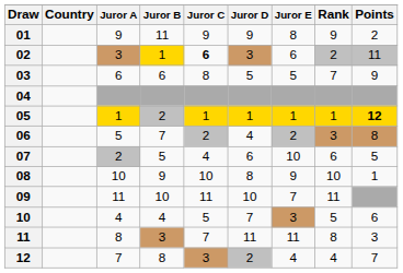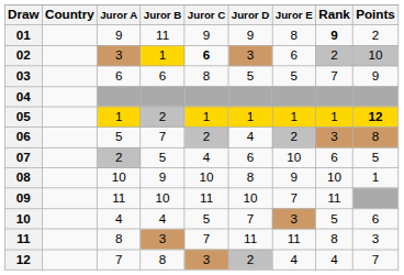 <table class="sortable wikitable collapsible plainrowheaders" style="text-align:center;">
 <tr>
 </tr>
 <tr>
 <th scope="col">Draw</th>
 <th scope="col">Country</th>
 <th scope="col"><small>Juror A</small></th>
 <th scope="col"><small>Juror B</small></th>
 <th scope="col"><small>Juror C</small></th>
 <th scope="col"><small>Juror D</small></th>
 <th scope="col"><small>Juror E</small></th>
 <th scope="col">Rank</th>
 <th scope="col">Points</th>
 </tr>
 <tr>
 <th scope="row" style="text-align:center;">01</th>
 <td style="text-align:left;"></td>
 <td>9</td>
 <td>11</td>
 <td>9</td>
 <td>9</td>
 <td>8</td>
-<td>9</td>
+<td><strong>9</strong></td>
 <td>2</td>
 </tr>
 <tr>
 <th scope="row" style="text-align:center;">02</th>
 <td style="text-align:left;"></td>
 <td style="background:#CC9966;">3</td>
 <td style="background:gold;">1</td>
 <td><strong>6</strong></td>
 <td style="background:#CC9966;">3</td>
 <td>6</td>
 <td style="background:silver;">2</td>
-<td style="background:silver;">11</td>
+<td style="background:silver;">10</td>
 </tr>
 <tr>
 <th scope="row" style="text-align:center;">03</th>
 <td style="text-align:left;"></td>
 <td>6</td>
 <td>6</td>
 <td>8</td>
 <td>5</td>
 <td>5</td>
 <td>7</td>
 <td>9</td>
 </tr>
 <tr class="sortbottom">
 <th scope="row" style="text-align:center;">04</th>
 <td style="text-align:left;"></td>
 <td style="background:#AAAAAA;"></td>
 <td style="background:#AAAAAA;"></td>
 <td style="background:#AAAAAA;"></td>
 <td style="background:#AAAAAA;"></td>
 <td style="background:#AAAAAA;"></td>
 <td style="background:#AAAAAA;"></td>
 <td style="background:#AAAAAA;"></td>
 </tr>
 <tr>
 <th scope="row" style="text-align:center;">05</th>
 <td style="text-align:left;"></td>
 <td style="background:gold;">1</td>
 <td style="background:silver;">2</td>
 <td style="background:gold;">1</td>
 <td style="background:gold;">1</td>
 <td style="background:gold;">1</td>
 <td style="background:gold;">1</td>
 <td style="background:gold;"><strong>12</strong></td>
 </tr>
 <tr>
 <th scope="row" style="text-align:center;">06</th>
 <td style="text-align:left;"></td>
 <td>5</td>
 <td>7</td>
 <td style="background:silver;">2</td>
 <td>4</td>
 <td style="background:silver;">2</td>
 <td style="background:#CC9966;">3</td>
 <td style="background:#CC9966;">8</td>
 </tr>
 <tr>
 <th scope="row" style="text-align:center;">07</th>
 <td style="text-align:left;"></td>
 <td style="background:silver;">2</td>
 <td>5</td>
 <td>4</td>
 <td>6</td>
 <td>10</td>
 <td>6</td>
 <td>5</td>
 </tr>
 <tr>
 <th scope="row" style="text-align:center;">08</th>
 <td style="text-align:left;"></td>
 <td>10</td>
 <td>9</td>
 <td>10</td>
 <td>8</td>
 <td>9</td>
 <td>10</td>
 <td>1</td>
 </tr>
 <tr>
 <th scope="row" style="text-align:center;">09</th>
 <td style="text-align:left;"></td>
 <td>11</td>
 <td>10</td>
 <td>11</td>
 <td>10</td>
 <td>7</td>
 <td>11</td>
 <td style="background:#AAAAAA;"></td>
 </tr>
 <tr>
 <th scope="row" style="text-align:center;">10</th>
 <td style="text-align:left;"></td>
 <td>4</td>
 <td>4</td>
 <td>5</td>
 <td>7</td>
 <td style="background:#CC9966;">3</td>
 <td>5</td>
 <td>6</td>
 </tr>
 <tr>
 <th scope="row" style="text-align:center;">11</th>
 <td style="text-align:left;"></td>
 <td>8</td>
 <td style="background:#CC9966;">3</td>
 <td>7</td>
 <td>11</td>
 <td>11</td>
 <td>8</td>
 <td>3</td>
 </tr>
 <tr>
 <th scope="row" style="text-align:center;">12</th>
 <td style="text-align:left;"></td>
 <td>7</td>
 <td>8</td>
 <td style="background:#CC9966;">3</td>
 <td style="background:silver;">2</td>
 <td>4</td>
 <td>4</td>
 <td>7</td>
 </tr>
 </table>
